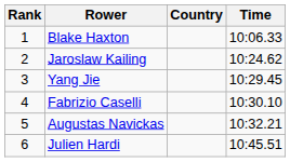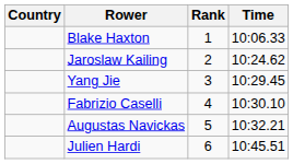 <table class="wikitable" style="text-align:center">
 <tr>
+<th>Country</th>
+<th>Rower</th>
 <th>Rank</th>
-<th>Rower</th>
-<th>Country</th>
 <th>Time</th>
 </tr>
 <tr>
+<td align="left"></td>
+<td align="left"><a href='#'>Blake Haxton</a></td>
 <td>1</td>
-<td align="left"><a href='#'>Blake Haxton</a></td>
-<td align="left"></td>
 <td>10:06.33</td>
 </tr>
 <tr>
+<td align="left"></td>
+<td align="left"><a href='#'>Jaroslaw Kailing</a></td>
 <td>2</td>
-<td align="left"><a href='#'>Jaroslaw Kailing</a></td>
-<td align="left"></td>
 <td>10:24.62</td>
 </tr>
 <tr>
+<td align="left"></td>
+<td align="left"><a href='#'>Yang Jie</a></td>
 <td>3</td>
-<td align="left"><a href='#'>Yang Jie</a></td>
-<td align="left"></td>
 <td>10:29.45</td>
 </tr>
 <tr>
+<td align="left"></td>
+<td align="left"><a href='#'>Fabrizio Caselli</a></td>
 <td>4</td>
-<td align="left"><a href='#'>Fabrizio Caselli</a></td>
-<td align="left"></td>
 <td>10:30.10</td>
 </tr>
 <tr>
+<td align="left"></td>
+<td align="left"><a href='#'>Augustas Navickas</a></td>
 <td>5</td>
-<td align="left"><a href='#'>Augustas Navickas</a></td>
-<td align="left"></td>
 <td>10:32.21</td>
 </tr>
 <tr>
+<td align="left"></td>
+<td align="left"><a href='#'>Julien Hardi</a></td>
 <td>6</td>
-<td align="left"><a href='#'>Julien Hardi</a></td>
-<td align="left"></td>
 <td>10:45.51</td>
 </tr>
 </table>
